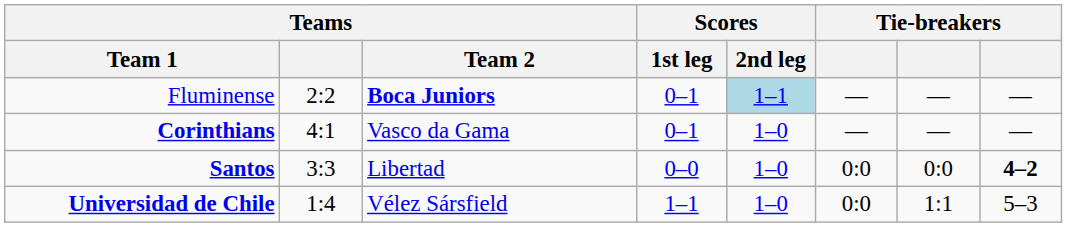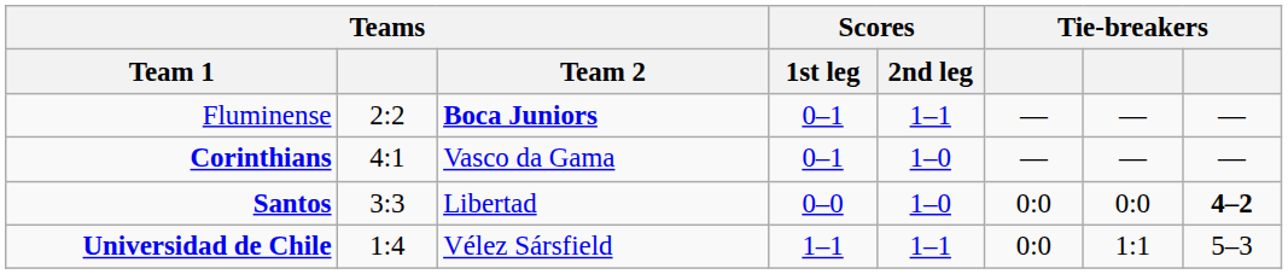 <table class="wikitable" style="text-align: center;">
 <tr>
 <th colspan=3>Teams</th>
 <th colspan=2>Scores</th>
 <th colspan=3>Tie-breakers</th>
 </tr>
 <tr>
 <th width="185">Team 1</th>
 <th width="50"></th>
 <th width="185">Team 2</th>
 <th width="55">1st leg</th>
 <th width="55">2nd leg</th>
 <th width="50"></th>
 <th width="50"></th>
 <th width="50"></th>
 </tr>
 <tr>
 <td align=right><a href='#'>Fluminense</a> </td>
 <td>2:2</td>
 <td align=left> <strong><a href='#'>Boca Juniors</a></strong></td>
 <td><a href='#'>0–1</a></td>
-<td style="background: lightblue;"><a href='#'>1–1</a></td>
+<td><a href='#'>1–1</a></td>
 <td>—</td>
 <td>—</td>
 <td>—</td>
 </tr>
 <tr>
 <td align=right><strong><a href='#'>Corinthians</a></strong> </td>
 <td>4:1</td>
 <td align=left> <a href='#'>Vasco da Gama</a></td>
 <td><a href='#'>0–1</a></td>
 <td><a href='#'>1–0</a></td>
 <td>—</td>
 <td>—</td>
 <td>—</td>
 </tr>
 <tr>
 <td align=right><strong><a href='#'>Santos</a></strong> </td>
 <td>3:3</td>
 <td align=left> <a href='#'>Libertad</a></td>
 <td><a href='#'>0–0</a></td>
 <td><a href='#'>1–0</a></td>
 <td>0:0</td>
 <td>0:0</td>
 <td><strong>4–2</strong></td>
 </tr>
 <tr>
 <td align=right><strong><a href='#'>Universidad de Chile</a></strong> </td>
 <td>1:4</td>
 <td align=left> <a href='#'>Vélez Sársfield</a></td>
 <td><a href='#'>1–1</a></td>
-<td><a href='#'>1–0</a></td>
+<td><a href='#'>1–1</a></td>
 <td>0:0</td>
 <td>1:1</td>
 <td>5–3</td>
 </tr>
 </table>
